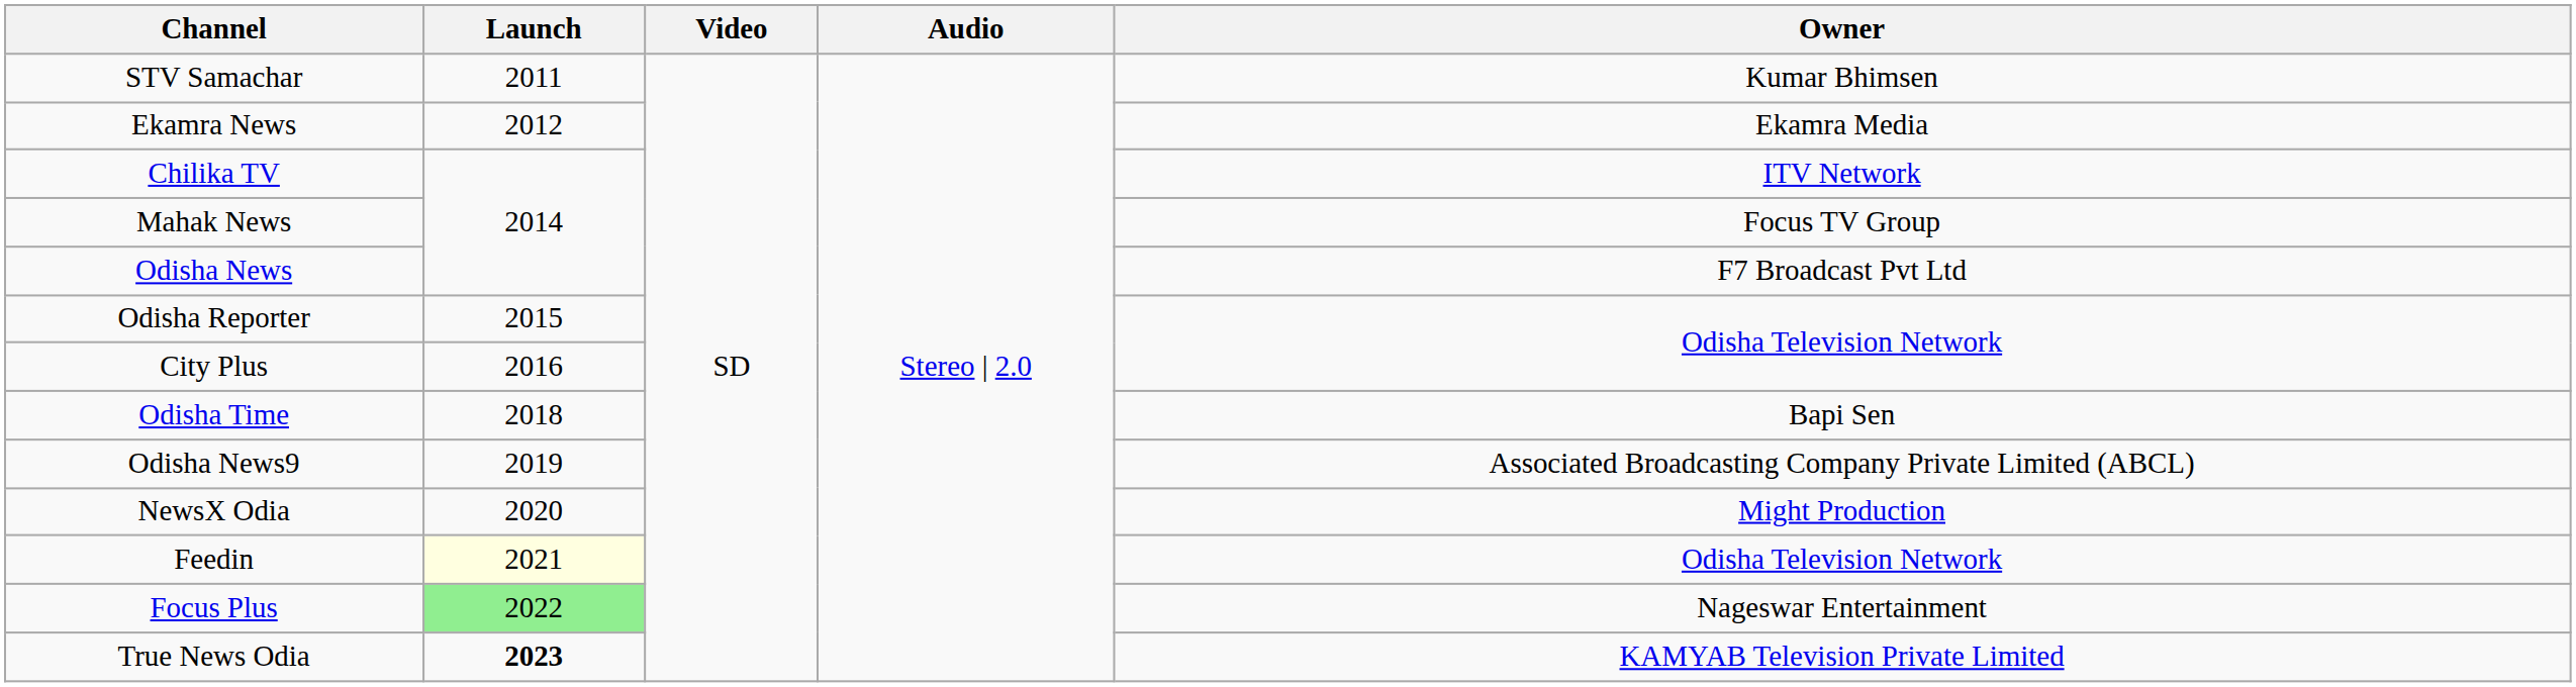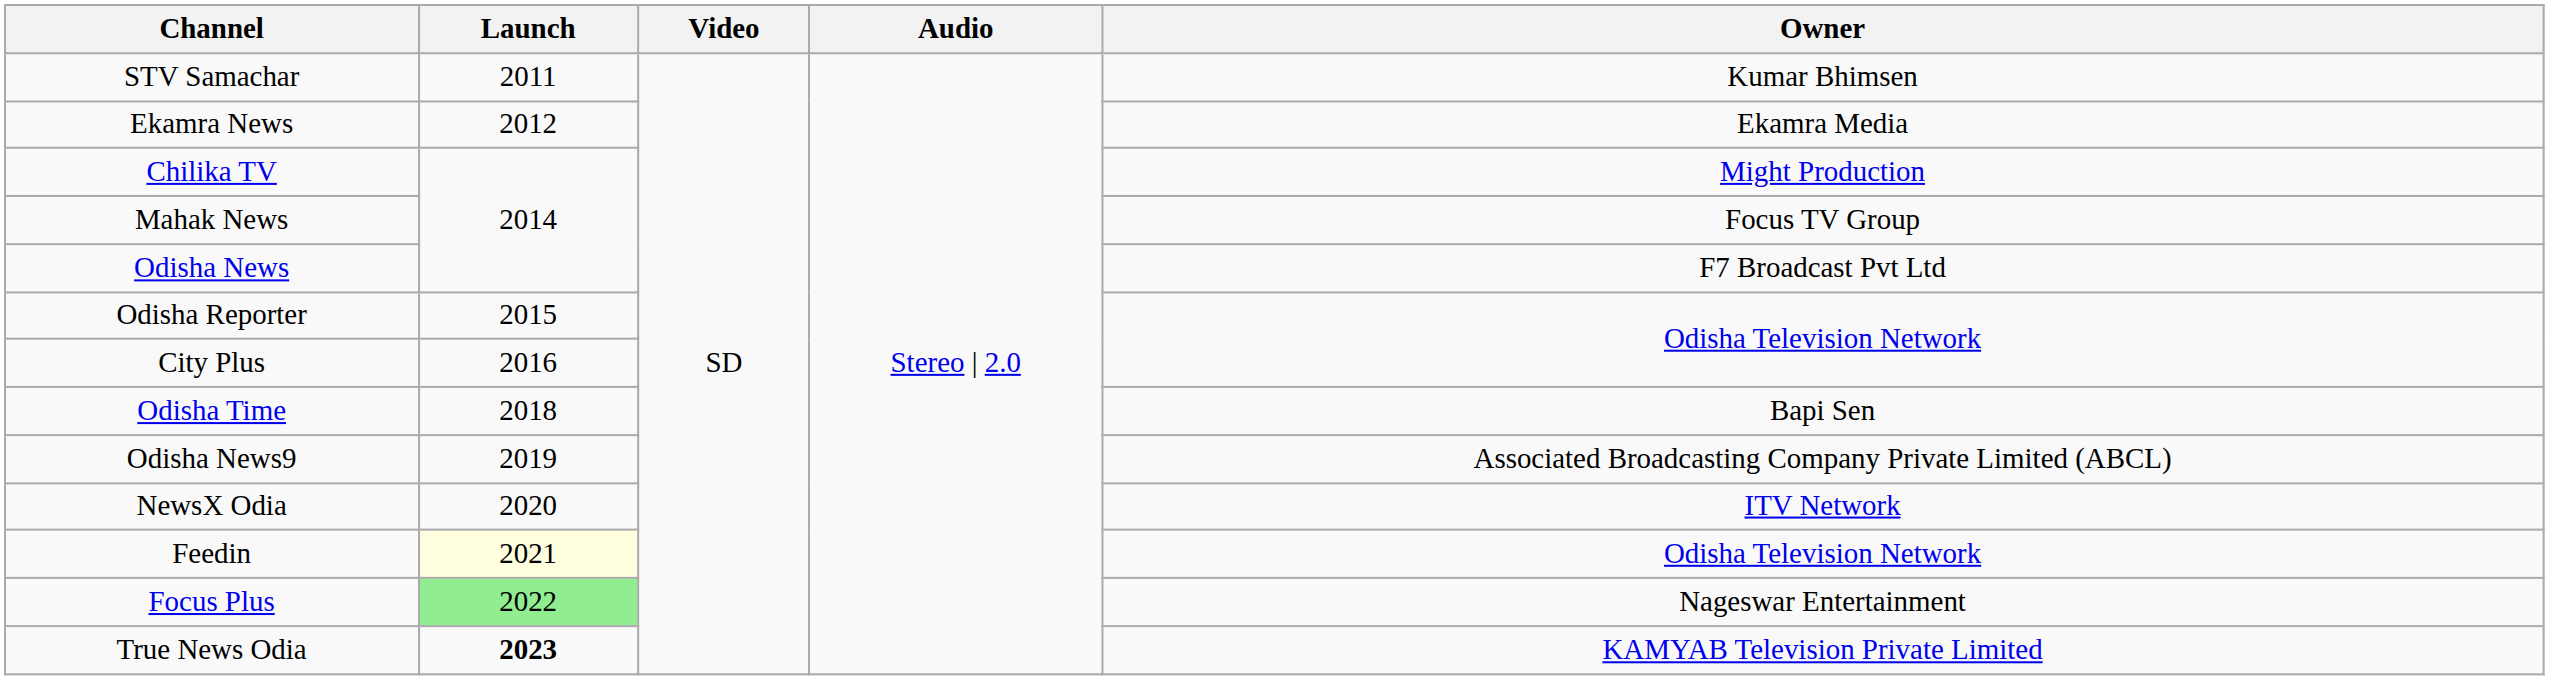 <table class="wikitable sortable" style="border-collapse:collapse; font-size: 90%; text-align:center" width="100%">
 <tr>
 <th>Channel</th>
 <th>Launch</th>
 <th>Video</th>
 <th>Audio</th>
 <th>Owner</th>
 </tr>
 <tr>
 <td>STV Samachar</td>
 <td>2011</td>
 <td rowspan="13">SD</td>
 <td rowspan="13"><a href='#'>Stereo</a> | <a href='#'>2.0</a></td>
 <td>Kumar Bhimsen</td>
 </tr>
 <tr>
 <td>Ekamra News</td>
 <td>2012</td>
 <td>Ekamra Media</td>
 </tr>
 <tr>
 <td><a href='#'>Chilika TV</a></td>
 <td rowspan="3">2014</td>
-<td><a href='#'>ITV Network</a></td>
+<td><a href='#'>Might Production</a></td>
 </tr>
 <tr>
 <td>Mahak News</td>
 <td>Focus TV Group</td>
 </tr>
 <tr>
 <td><a href='#'>Odisha News</a></td>
 <td>F7 Broadcast Pvt Ltd</td>
 </tr>
 <tr>
 <td>Odisha Reporter</td>
 <td>2015</td>
 <td rowspan="2"><a href='#'>Odisha Television Network</a></td>
 </tr>
 <tr>
 <td>City Plus</td>
 <td>2016</td>
 </tr>
 <tr>
 <td><a href='#'>Odisha Time</a></td>
 <td>2018</td>
 <td>Bapi Sen</td>
 </tr>
 <tr>
 <td>Odisha News9</td>
 <td>2019</td>
 <td>Associated Broadcasting Company Private Limited (ABCL)</td>
 </tr>
 <tr>
 <td>NewsX Odia</td>
 <td>2020</td>
-<td><a href='#'>Might Production</a></td>
+<td><a href='#'>ITV Network</a></td>
 </tr>
 <tr>
 <td>Feedin</td>
 <td style="background: lightyellow;">2021</td>
 <td><a href='#'>Odisha Television Network</a></td>
 </tr>
 <tr>
 <td><a href='#'>Focus Plus</a></td>
 <td style="background: lightgreen;">2022</td>
 <td>Nageswar Entertainment</td>
 </tr>
 <tr>
 <td>True News Odia</td>
 <td><strong>2023</strong></td>
 <td><a href='#'>KAMYAB Television Private Limited</a></td>
 </tr>
 </table>
